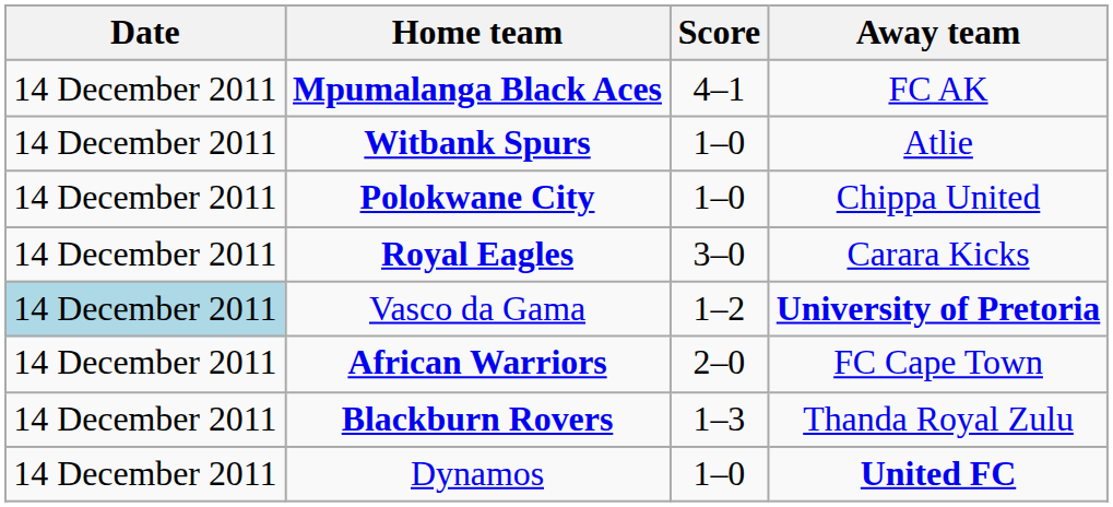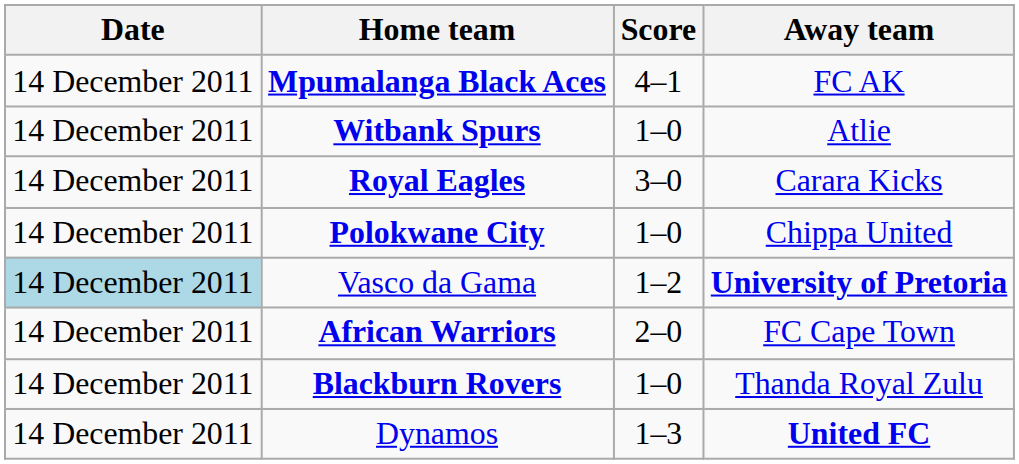 <table class="wikitable" style="text-align: center">
 <tr>
 <th>Date</th>
 <th>Home team</th>
 <th>Score</th>
 <th>Away team</th>
 </tr>
 <tr>
 <td>14 December 2011</td>
 <td><a href='#'><strong>Mpumalanga Black Aces</strong></a></td>
 <td>4–1</td>
 <td><a href='#'>FC AK</a></td>
 </tr>
 <tr>
 <td>14 December 2011</td>
 <td><a href='#'><strong>Witbank Spurs</strong></a></td>
 <td>1–0</td>
 <td><a href='#'>Atlie</a></td>
 </tr>
 <tr>
 <td>14 December 2011</td>
+<td><a href='#'><strong>Royal Eagles</strong></a></td>
+<td>3–0</td>
+<td><a href='#'>Carara Kicks</a></td>
+</tr>
+<tr>
+<td>14 December 2011</td>
 <td><a href='#'><strong>Polokwane City</strong></a></td>
 <td>1–0</td>
 <td><a href='#'>Chippa United</a></td>
-</tr>
-<tr>
-<td>14 December 2011</td>
-<td><a href='#'><strong>Royal Eagles</strong></a></td>
-<td>3–0</td>
-<td><a href='#'>Carara Kicks</a></td>
 </tr>
 <tr>
 <td style="background: lightblue;">14 December 2011</td>
 <td><a href='#'>Vasco da Gama</a></td>
 <td>1–2</td>
 <td><a href='#'><strong>University of Pretoria</strong></a></td>
 </tr>
 <tr>
 <td>14 December 2011</td>
 <td><a href='#'><strong>African Warriors</strong></a></td>
 <td>2–0</td>
 <td><a href='#'>FC Cape Town</a></td>
 </tr>
 <tr>
 <td>14 December 2011</td>
 <td><a href='#'><strong>Blackburn Rovers</strong></a></td>
-<td>1–3</td>
+<td>1–0</td>
 <td><a href='#'>Thanda Royal Zulu</a></td>
 </tr>
 <tr>
 <td>14 December 2011</td>
 <td><a href='#'>Dynamos</a></td>
-<td>1–0</td>
+<td>1–3</td>
 <td><a href='#'><strong>United FC</strong></a></td>
 </tr>
 </table>
